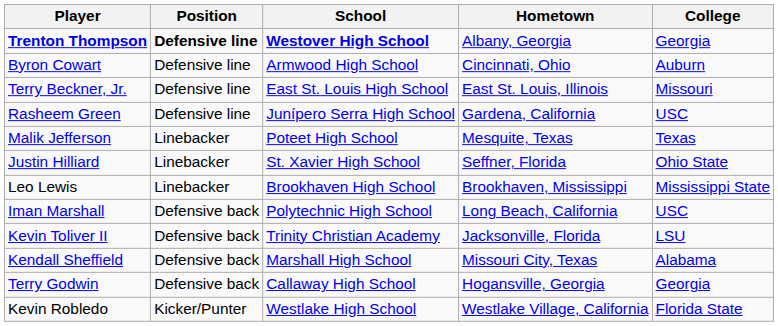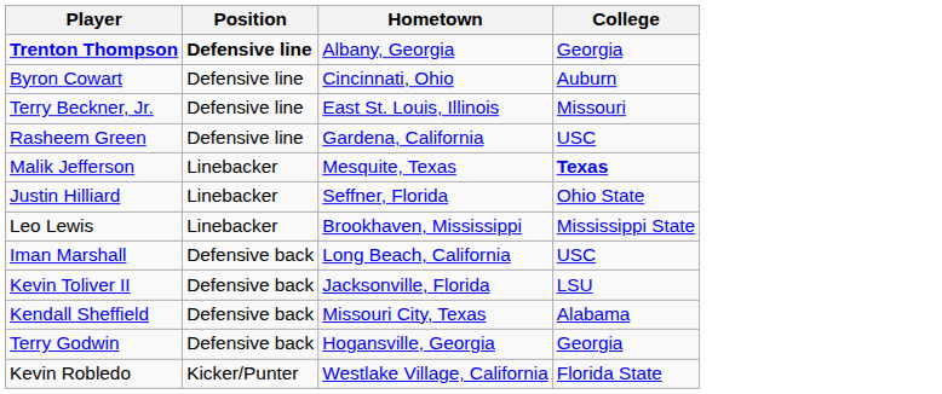 <table class="wikitable">
 <tr>
 <th>Player</th>
 <th>Position</th>
-<th>School</th>
 <th>Hometown</th>
 <th>College</th>
 </tr>
 <tr>
 <td><strong><a href='#'>Trenton Thompson</a></strong></td>
 <td><strong>Defensive line</strong></td>
-<td><strong><a href='#'>Westover High School</a></strong></td>
 <td><a href='#'>Albany, Georgia</a></td>
 <td><a href='#'>Georgia</a></td>
 </tr>
 <tr>
 <td><a href='#'>Byron Cowart</a></td>
 <td>Defensive line</td>
-<td><a href='#'>Armwood High School</a></td>
 <td><a href='#'>Cincinnati, Ohio</a></td>
 <td><a href='#'>Auburn</a></td>
 </tr>
 <tr>
 <td><a href='#'>Terry Beckner, Jr.</a></td>
 <td>Defensive line</td>
-<td><a href='#'>East St. Louis High School</a></td>
 <td><a href='#'>East St. Louis, Illinois</a></td>
 <td><a href='#'>Missouri</a></td>
 </tr>
 <tr>
 <td><a href='#'>Rasheem Green</a></td>
 <td>Defensive line</td>
-<td><a href='#'>Junípero Serra High School</a></td>
 <td><a href='#'>Gardena, California</a></td>
 <td><a href='#'>USC</a></td>
 </tr>
 <tr>
 <td><a href='#'>Malik Jefferson</a></td>
 <td>Linebacker</td>
-<td><a href='#'>Poteet High School</a></td>
 <td><a href='#'>Mesquite, Texas</a></td>
-<td><a href='#'>Texas</a></td>
+<td><strong><a href='#'>Texas</a></strong></td>
 </tr>
 <tr>
 <td><a href='#'>Justin Hilliard</a></td>
 <td>Linebacker</td>
-<td><a href='#'>St. Xavier High School</a></td>
 <td><a href='#'>Seffner, Florida</a></td>
 <td><a href='#'>Ohio State</a></td>
 </tr>
 <tr>
 <td>Leo Lewis</td>
 <td>Linebacker</td>
-<td><a href='#'>Brookhaven High School</a></td>
 <td><a href='#'>Brookhaven, Mississippi</a></td>
 <td><a href='#'>Mississippi State</a></td>
 </tr>
 <tr>
 <td><a href='#'>Iman Marshall</a></td>
 <td>Defensive back</td>
-<td><a href='#'>Polytechnic High School</a></td>
 <td><a href='#'>Long Beach, California</a></td>
 <td><a href='#'>USC</a></td>
 </tr>
 <tr>
 <td><a href='#'>Kevin Toliver II</a></td>
 <td>Defensive back</td>
-<td><a href='#'>Trinity Christian Academy</a></td>
 <td><a href='#'>Jacksonville, Florida</a></td>
 <td><a href='#'>LSU</a></td>
 </tr>
 <tr>
 <td><a href='#'>Kendall Sheffield</a></td>
 <td>Defensive back</td>
-<td><a href='#'>Marshall High School</a></td>
 <td><a href='#'>Missouri City, Texas</a></td>
 <td><a href='#'>Alabama</a></td>
 </tr>
 <tr>
 <td><a href='#'>Terry Godwin</a></td>
 <td>Defensive back</td>
-<td><a href='#'>Callaway High School</a></td>
 <td><a href='#'>Hogansville, Georgia</a></td>
 <td><a href='#'>Georgia</a></td>
 </tr>
 <tr>
 <td>Kevin Robledo</td>
 <td>Kicker/Punter</td>
-<td><a href='#'>Westlake High School</a></td>
 <td><a href='#'>Westlake Village, California</a></td>
 <td><a href='#'>Florida State</a></td>
 </tr>
 </table>
